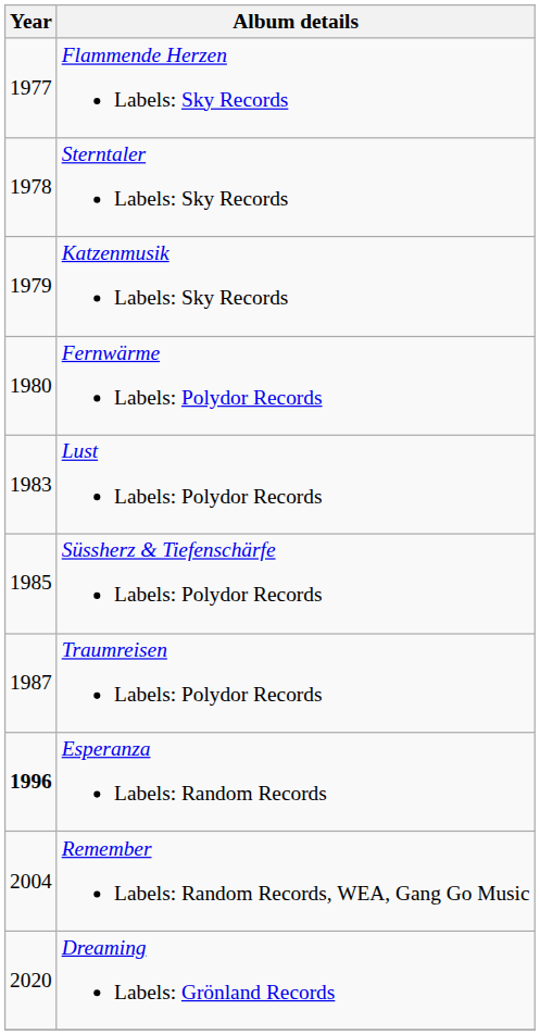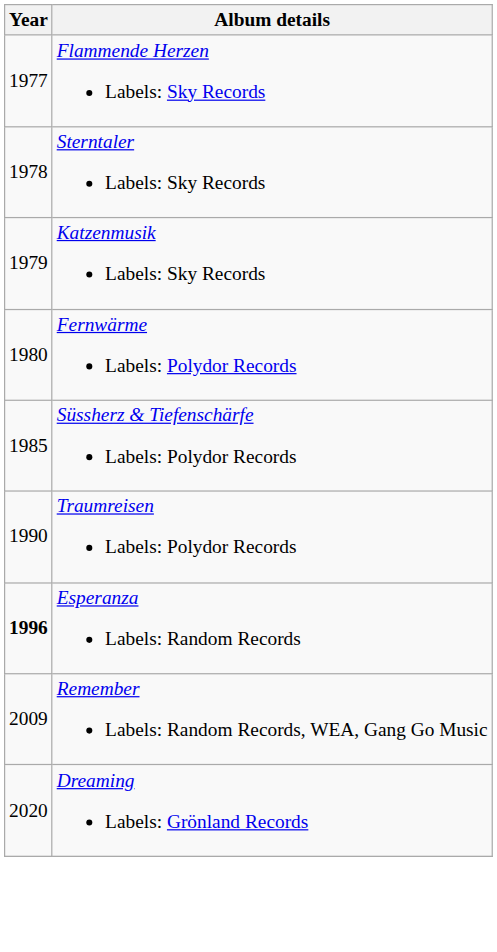 <table class="wikitable">
 <tr>
 <th>Year</th>
 <th>Album details</th>
 </tr>
 <tr>
 <td>1977</td>
 <td><em><a href='#'>Flammende Herzen</a></em><br><ul><li>Labels: <a href='#'>Sky Records</a></li></ul></td>
 </tr>
 <tr>
 <td>1978</td>
 <td><em><a href='#'>Sterntaler</a></em><br><ul><li>Labels: Sky Records</li></ul></td>
 </tr>
 <tr>
 <td>1979</td>
 <td><em><a href='#'>Katzenmusik</a></em><br><ul><li>Labels: Sky Records</li></ul></td>
 </tr>
 <tr>
 <td>1980</td>
 <td><em><a href='#'>Fernwärme</a></em><br><ul><li>Labels: <a href='#'>Polydor Records</a></li></ul></td>
 </tr>
 <tr>
-<td>1983</td>
-<td><em><a href='#'>Lust</a></em><br><ul><li>Labels: Polydor Records</li></ul></td>
-</tr>
-<tr>
 <td>1985</td>
 <td><em><a href='#'>Süssherz & Tiefenschärfe</a></em><br><ul><li>Labels: Polydor Records</li></ul></td>
 </tr>
 <tr>
-<td>1987</td>
+<td>1990</td>
 <td><em><a href='#'>Traumreisen</a></em><br><ul><li>Labels: Polydor Records</li></ul></td>
 </tr>
 <tr>
 <td><strong>1996</strong></td>
 <td><em><a href='#'>Esperanza</a></em><br><ul><li>Labels: Random Records</li></ul></td>
 </tr>
 <tr>
-<td>2004</td>
+<td>2009</td>
 <td><em><a href='#'>Remember</a></em><br><ul><li>Labels: Random Records, WEA, Gang Go Music</li></ul></td>
 </tr>
 <tr>
 <td>2020</td>
 <td><em><a href='#'>Dreaming</a></em><br><ul><li>Labels: <a href='#'>Grönland Records</a></li></ul></td>
 </tr>
 <tr>
 </tr>
 </table>
